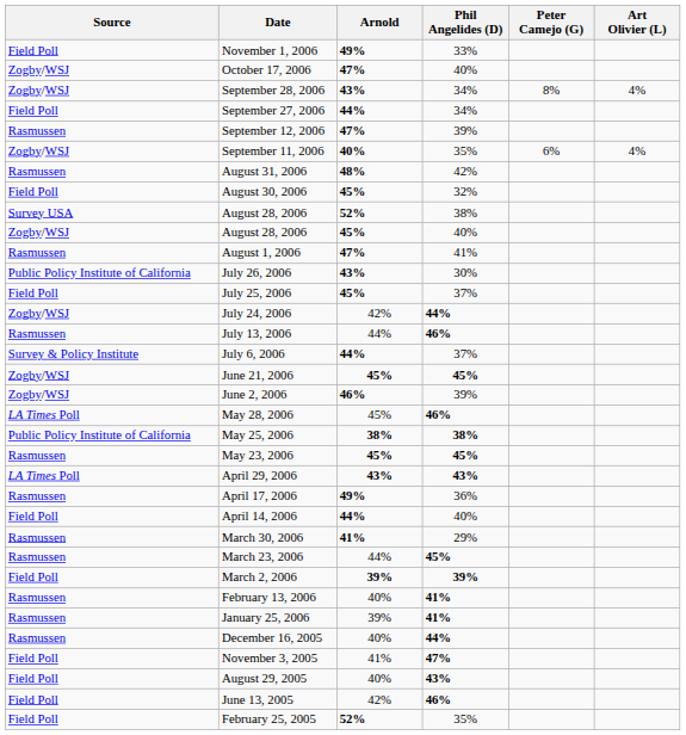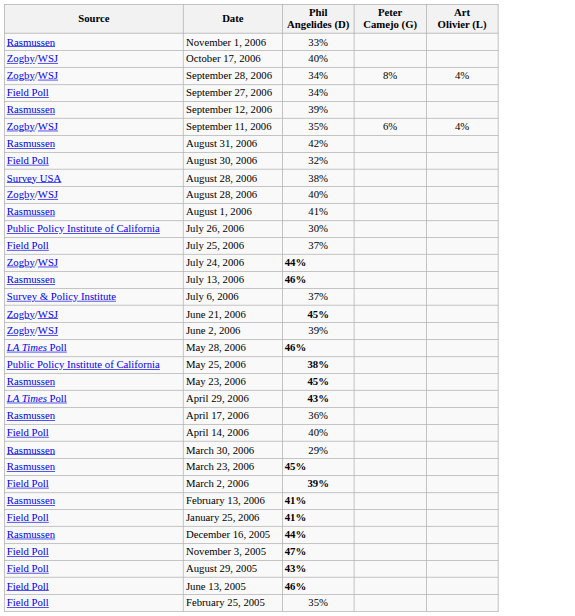 <table class="wikitable">
 <tr style="background:lightgrey;">
 <th style="width:260px;">Source</th>
 <th style="width:140px;">Date</th>
-<th style="width:100px;">Arnold<br></th>
 <th style="width:100px;">Phil<br>Angelides (D)</th>
 <th style="width:100px;">Peter<br>Camejo (G)</th>
 <th style="width:100px;">Art<br>Olivier (L)</th>
 </tr>
 <tr>
-<td><a href='#'>Field Poll</a></td>
+<td><a href='#'>Rasmussen</a></td>
 <td>November 1, 2006</td>
-<td><strong>49%</strong></td>
 <td style="text-align:center">33%</td>
 <td></td>
 <td></td>
 </tr>
 <tr>
 <td><a href='#'>Zogby</a>/<a href='#'>WSJ</a></td>
 <td>October 17, 2006</td>
-<td><strong>47%</strong></td>
 <td style="text-align:center">40%</td>
 <td></td>
 <td></td>
 </tr>
 <tr>
 <td><a href='#'>Zogby</a>/<a href='#'>WSJ</a></td>
 <td>September 28, 2006</td>
-<td><strong>43%</strong></td>
 <td style="text-align:center">34%</td>
 <td style="text-align:center">8%</td>
 <td style="text-align:center">4%</td>
 </tr>
 <tr>
 <td><a href='#'>Field Poll</a></td>
 <td>September 27, 2006</td>
-<td><strong>44%</strong></td>
 <td style="text-align:center">34%</td>
 <td></td>
 <td></td>
 </tr>
 <tr>
 <td><a href='#'>Rasmussen</a></td>
 <td>September 12, 2006</td>
-<td><strong>47%</strong></td>
 <td style="text-align:center">39%</td>
 <td></td>
 <td></td>
 </tr>
 <tr>
 <td><a href='#'>Zogby</a>/<a href='#'>WSJ</a></td>
 <td>September 11, 2006</td>
-<td><strong>40%</strong></td>
 <td style="text-align:center">35%</td>
 <td style="text-align:center">6%</td>
 <td style="text-align:center">4%</td>
 </tr>
 <tr>
 <td><a href='#'>Rasmussen</a></td>
 <td>August 31, 2006</td>
-<td><strong>48%</strong></td>
 <td style="text-align:center">42%</td>
 <td></td>
 <td></td>
 </tr>
 <tr>
 <td><a href='#'>Field Poll</a></td>
 <td>August 30, 2006</td>
-<td><strong>45%</strong></td>
 <td style="text-align:center">32%</td>
 <td></td>
 <td></td>
 </tr>
 <tr>
 <td><a href='#'>Survey USA</a></td>
 <td>August 28, 2006</td>
-<td><strong>52%</strong></td>
 <td style="text-align:center">38%</td>
 <td></td>
 <td></td>
 </tr>
 <tr>
 <td><a href='#'>Zogby</a>/<a href='#'>WSJ</a></td>
 <td>August 28, 2006</td>
-<td><strong>45%</strong></td>
 <td style="text-align:center">40%</td>
 <td></td>
 <td></td>
 </tr>
 <tr>
 <td><a href='#'>Rasmussen</a></td>
 <td>August 1, 2006</td>
-<td><strong>47%</strong></td>
 <td style="text-align:center">41%</td>
 <td></td>
 <td></td>
 </tr>
 <tr>
 <td><a href='#'>Public Policy Institute of California</a></td>
 <td>July 26, 2006</td>
-<td><strong>43%</strong></td>
 <td style="text-align:center">30%</td>
 <td></td>
 <td></td>
 </tr>
 <tr>
 <td><a href='#'>Field Poll</a></td>
 <td>July 25, 2006</td>
-<td><strong>45%</strong></td>
 <td style="text-align:center">37%</td>
 <td></td>
 <td></td>
 </tr>
 <tr>
 <td><a href='#'>Zogby</a>/<a href='#'>WSJ</a></td>
 <td>July 24, 2006</td>
-<td style="text-align:center">42%</td>
 <td><strong>44%</strong></td>
 <td></td>
 <td></td>
 </tr>
 <tr>
 <td><a href='#'>Rasmussen</a></td>
 <td>July 13, 2006</td>
-<td style="text-align:center">44%</td>
 <td><strong>46%</strong></td>
 <td></td>
 <td></td>
 </tr>
 <tr>
 <td><a href='#'>Survey & Policy Institute</a></td>
 <td>July 6, 2006</td>
-<td><strong>44%</strong></td>
 <td style="text-align:center">37%</td>
 <td></td>
 <td></td>
 </tr>
 <tr>
 <td><a href='#'>Zogby</a>/<a href='#'>WSJ</a></td>
 <td>June 21, 2006</td>
 <td style="text-align:center"><strong>45%</strong></td>
-<td style="text-align:center"><strong>45%</strong></td>
 <td></td>
 <td></td>
 </tr>
 <tr>
 <td><a href='#'>Zogby</a>/<a href='#'>WSJ</a></td>
 <td>June 2, 2006</td>
-<td><strong>46%</strong></td>
 <td style="text-align:center">39%</td>
 <td></td>
 <td></td>
 </tr>
 <tr>
 <td><a href='#'><em>LA Times</em> Poll</a></td>
 <td>May 28, 2006</td>
-<td style="text-align:center">45%</td>
 <td><strong>46%</strong></td>
 <td></td>
 <td></td>
 </tr>
 <tr>
 <td><a href='#'>Public Policy Institute of California</a></td>
 <td>May 25, 2006</td>
 <td style="text-align:center"><strong>38%</strong></td>
-<td style="text-align:center"><strong>38%</strong></td>
 <td></td>
 <td></td>
 </tr>
 <tr>
 <td><a href='#'>Rasmussen</a></td>
 <td>May 23, 2006</td>
-<td style="text-align:center"><strong>45%</strong></td>
 <td style="text-align:center"><strong>45%</strong></td>
 <td></td>
 <td></td>
 </tr>
 <tr>
 <td><a href='#'><em>LA Times</em> Poll</a></td>
 <td>April 29, 2006</td>
 <td style="text-align:center"><strong>43%</strong></td>
-<td style="text-align:center"><strong>43%</strong></td>
 <td></td>
 <td></td>
 </tr>
 <tr>
 <td><a href='#'>Rasmussen</a></td>
 <td>April 17, 2006</td>
-<td><strong>49%</strong></td>
 <td style="text-align:center">36%</td>
 <td></td>
 <td></td>
 </tr>
 <tr>
 <td><a href='#'>Field Poll</a></td>
 <td>April 14, 2006</td>
-<td><strong>44%</strong></td>
 <td style="text-align:center">40%</td>
 <td></td>
 <td></td>
 </tr>
 <tr>
 <td><a href='#'>Rasmussen</a></td>
 <td>March 30, 2006</td>
-<td><strong>41%</strong></td>
 <td style="text-align:center">29%</td>
 <td></td>
 <td></td>
 </tr>
 <tr>
 <td><a href='#'>Rasmussen</a></td>
 <td>March 23, 2006</td>
-<td style="text-align:center">44%</td>
 <td><strong>45%</strong></td>
 <td></td>
 <td></td>
 </tr>
 <tr>
 <td><a href='#'>Field Poll</a></td>
 <td>March 2, 2006</td>
 <td style="text-align:center"><strong>39%</strong></td>
-<td style="text-align:center"><strong>39%</strong></td>
 <td></td>
 <td></td>
 </tr>
 <tr>
 <td><a href='#'>Rasmussen</a></td>
 <td>February 13, 2006</td>
-<td style="text-align:center">40%</td>
 <td><strong>41%</strong></td>
 <td></td>
 <td></td>
 </tr>
 <tr>
-<td><a href='#'>Rasmussen</a></td>
+<td><a href='#'>Field Poll</a></td>
 <td>January 25, 2006</td>
-<td style="text-align:center">39%</td>
 <td><strong>41%</strong></td>
 <td></td>
 <td></td>
 </tr>
 <tr>
 <td><a href='#'>Rasmussen</a></td>
 <td>December 16, 2005</td>
-<td style="text-align:center">40%</td>
 <td><strong>44%</strong></td>
 <td></td>
 <td></td>
 </tr>
 <tr>
 <td><a href='#'>Field Poll</a></td>
 <td>November 3, 2005</td>
-<td style="text-align:center">41%</td>
 <td><strong>47%</strong></td>
 <td></td>
 <td></td>
 </tr>
 <tr>
 <td><a href='#'>Field Poll</a></td>
 <td>August 29, 2005</td>
-<td style="text-align:center">40%</td>
 <td><strong>43%</strong></td>
 <td></td>
 <td></td>
 </tr>
 <tr>
 <td><a href='#'>Field Poll</a></td>
 <td>June 13, 2005</td>
-<td style="text-align:center">42%</td>
 <td><strong>46%</strong></td>
 <td></td>
 <td></td>
 </tr>
 <tr>
 <td><a href='#'>Field Poll</a></td>
 <td>February 25, 2005</td>
-<td><strong>52%</strong></td>
 <td style="text-align:center">35%</td>
 <td></td>
 <td></td>
 </tr>
 </table>
